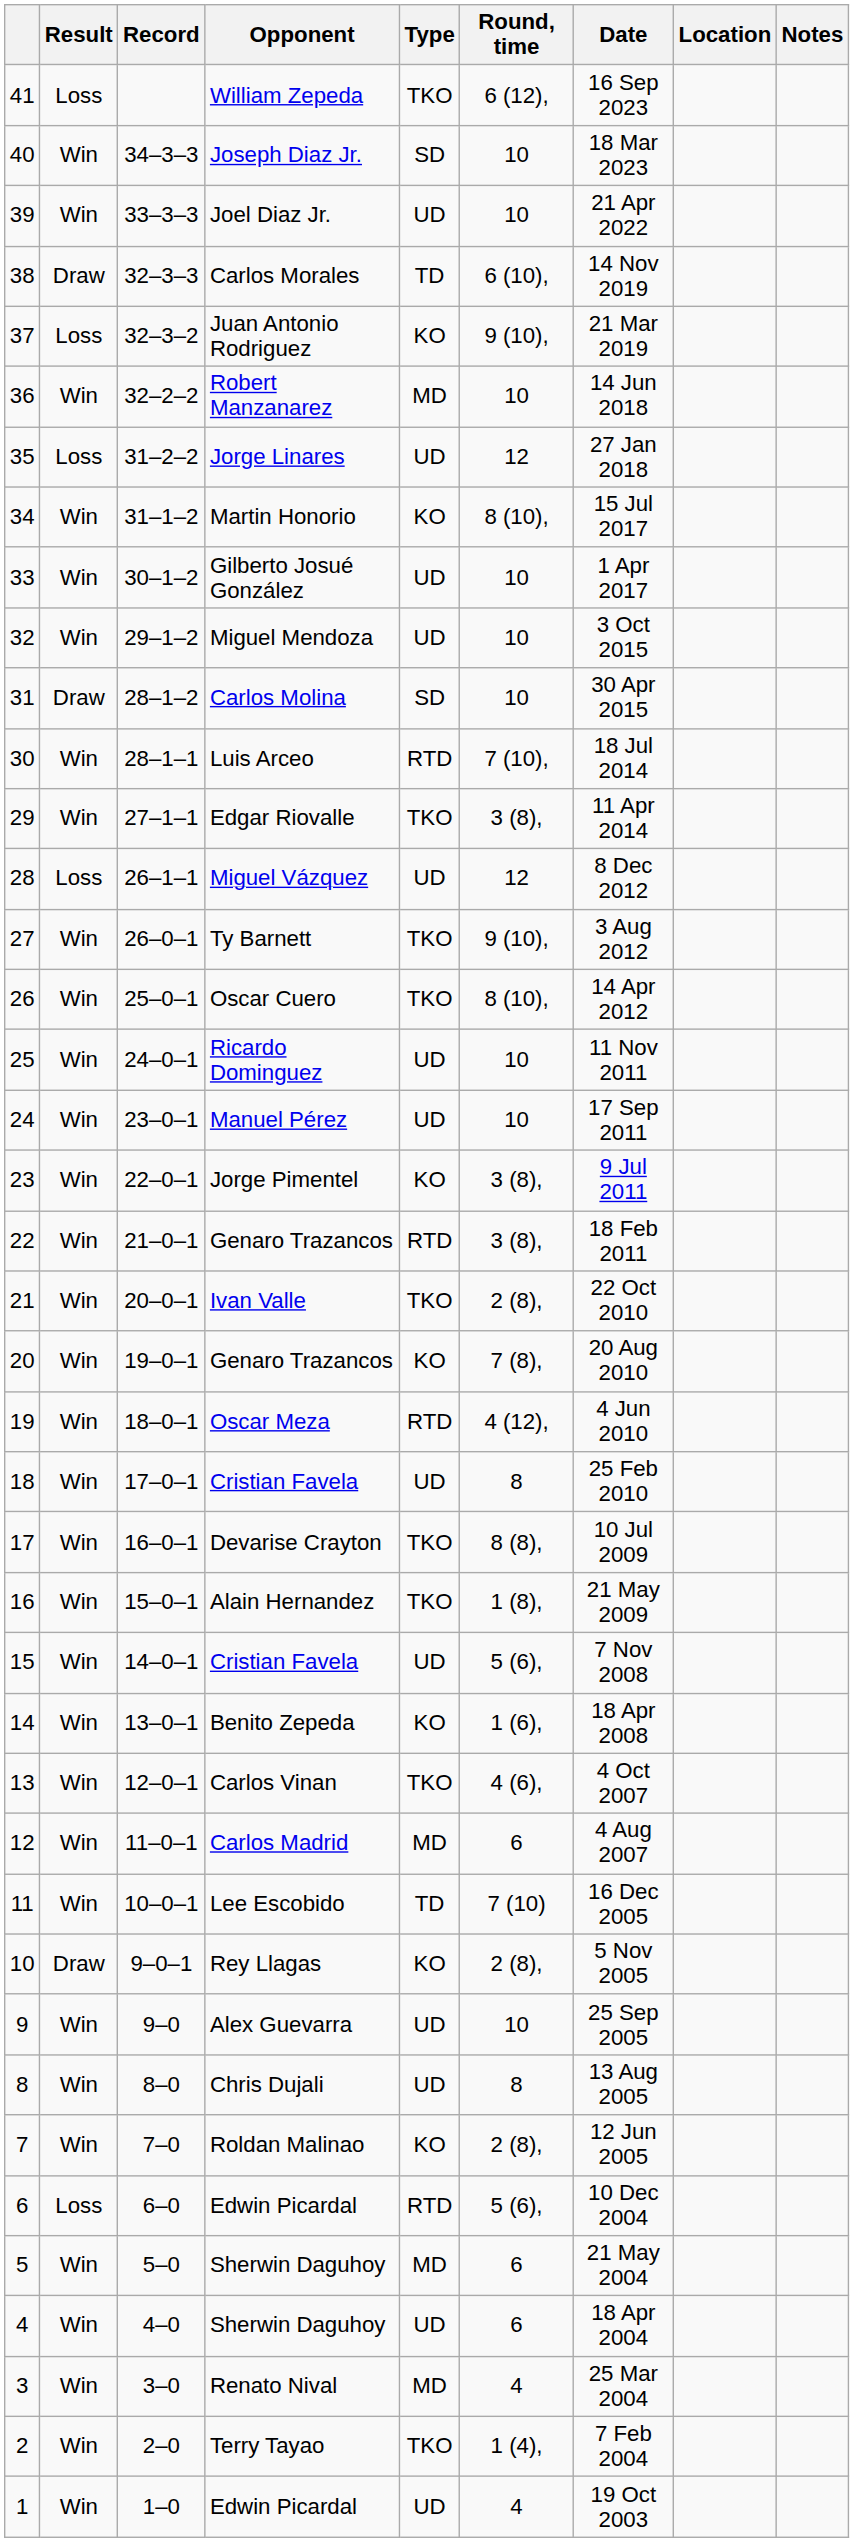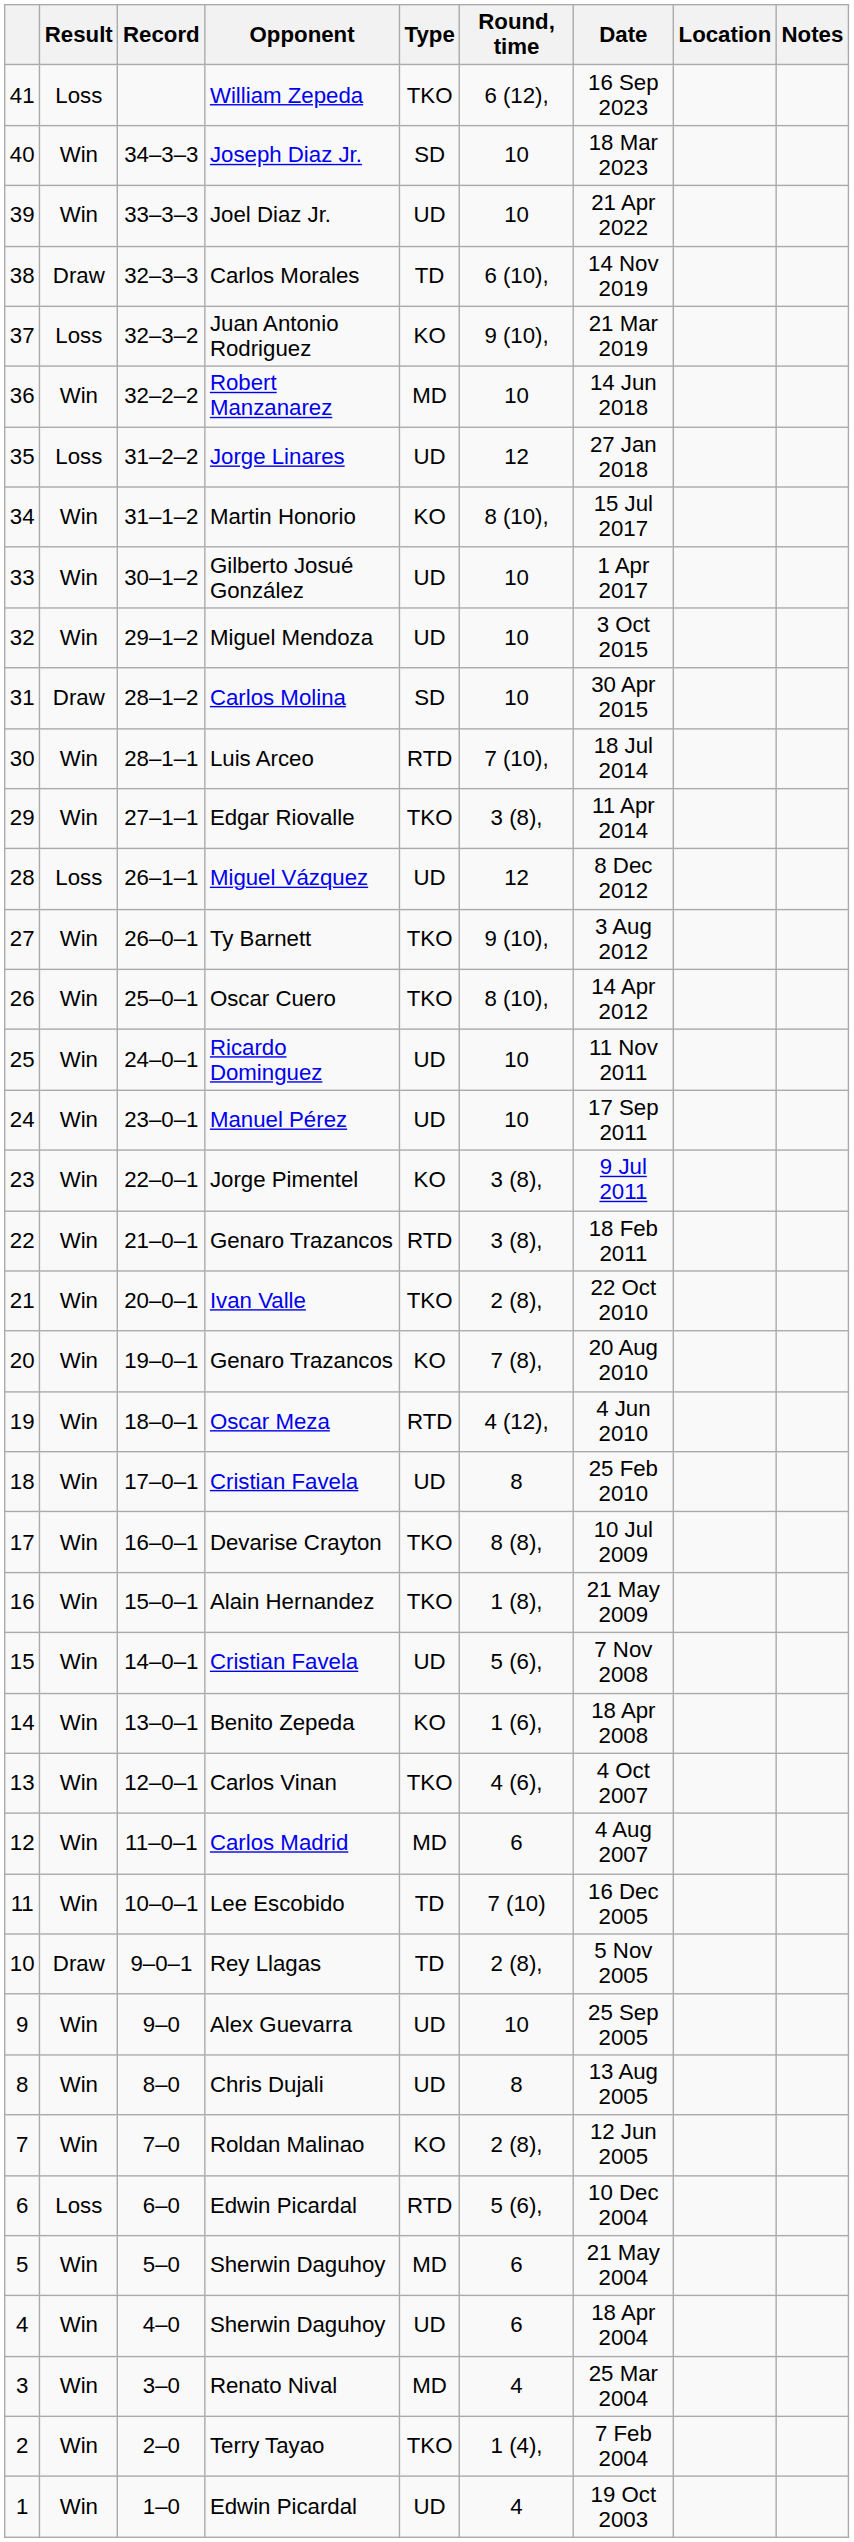 <table class="wikitable" style="text-align:center">
 <tr>
 <th></th>
 <th>Result</th>
 <th>Record</th>
 <th>Opponent</th>
 <th>Type</th>
 <th>Round, time</th>
 <th>Date</th>
 <th>Location</th>
 <th>Notes</th>
 </tr>
 <tr>
 <td>41</td>
 <td>Loss</td>
 <td></td>
 <td align=left><a href='#'>William Zepeda</a></td>
 <td>TKO</td>
 <td>6 (12), </td>
 <td>16 Sep 2023</td>
 <td align=left></td>
 <td align=left></td>
 </tr>
 <tr>
 <td>40</td>
 <td>Win</td>
 <td>34–3–3</td>
 <td align=left><a href='#'>Joseph Diaz Jr.</a></td>
 <td>SD</td>
 <td>10</td>
 <td>18 Mar 2023</td>
 <td align=left></td>
 <td></td>
 </tr>
 <tr>
 <td>39</td>
 <td>Win</td>
 <td>33–3–3</td>
 <td align=left>Joel Diaz Jr.</td>
 <td>UD</td>
 <td>10</td>
 <td>21 Apr 2022</td>
 <td align=left></td>
 <td></td>
 </tr>
 <tr>
 <td>38</td>
 <td>Draw</td>
 <td>32–3–3</td>
 <td align=left>Carlos Morales</td>
 <td>TD</td>
 <td>6 (10), </td>
 <td>14 Nov 2019</td>
 <td align=left></td>
 <td></td>
 </tr>
 <tr>
 <td>37</td>
 <td>Loss</td>
 <td>32–3–2</td>
 <td align=left>Juan Antonio Rodriguez</td>
 <td>KO</td>
 <td>9 (10), </td>
 <td>21 Mar 2019</td>
 <td align=left></td>
 <td></td>
 </tr>
 <tr>
 <td>36</td>
 <td>Win</td>
 <td>32–2–2</td>
 <td align=left><a href='#'>Robert Manzanarez</a></td>
 <td>MD</td>
 <td>10</td>
 <td>14 Jun 2018</td>
 <td align=left></td>
 <td align=left></td>
 </tr>
 <tr>
 <td>35</td>
 <td>Loss</td>
 <td>31–2–2</td>
 <td align=left><a href='#'>Jorge Linares</a></td>
 <td>UD</td>
 <td>12</td>
 <td>27 Jan 2018</td>
 <td align=left></td>
 <td align=left></td>
 </tr>
 <tr>
 <td>34</td>
 <td>Win</td>
 <td>31–1–2</td>
 <td align=left>Martin Honorio</td>
 <td>KO</td>
 <td>8 (10), </td>
 <td>15 Jul 2017</td>
 <td align=left></td>
 <td></td>
 </tr>
 <tr>
 <td>33</td>
 <td>Win</td>
 <td>30–1–2</td>
 <td align=left>Gilberto Josué González</td>
 <td>UD</td>
 <td>10</td>
 <td>1 Apr 2017</td>
 <td align=left></td>
 <td></td>
 </tr>
 <tr>
 <td>32</td>
 <td>Win</td>
 <td>29–1–2</td>
 <td align=left>Miguel Mendoza</td>
 <td>UD</td>
 <td>10</td>
 <td>3 Oct 2015</td>
 <td align=left></td>
 <td></td>
 </tr>
 <tr>
 <td>31</td>
 <td>Draw</td>
 <td>28–1–2</td>
 <td align=left><a href='#'>Carlos Molina</a></td>
 <td>SD</td>
 <td>10</td>
 <td>30 Apr 2015</td>
 <td align=left></td>
 <td></td>
 </tr>
 <tr>
 <td>30</td>
 <td>Win</td>
 <td>28–1–1</td>
 <td align=left>Luis Arceo</td>
 <td>RTD</td>
 <td>7 (10), </td>
 <td>18 Jul 2014</td>
 <td align=left></td>
 <td></td>
 </tr>
 <tr>
 <td>29</td>
 <td>Win</td>
 <td>27–1–1</td>
 <td align=left>Edgar Riovalle</td>
 <td>TKO</td>
 <td>3 (8), </td>
 <td>11 Apr 2014</td>
 <td align=left></td>
 <td></td>
 </tr>
 <tr>
 <td>28</td>
 <td>Loss</td>
 <td>26–1–1</td>
 <td align=left><a href='#'>Miguel Vázquez</a></td>
 <td>UD</td>
 <td>12</td>
 <td>8 Dec 2012</td>
 <td align=left></td>
 <td align=left></td>
 </tr>
 <tr>
 <td>27</td>
 <td>Win</td>
 <td>26–0–1</td>
 <td align=left>Ty Barnett</td>
 <td>TKO</td>
 <td>9 (10), </td>
 <td>3 Aug 2012</td>
 <td align=left></td>
 <td></td>
 </tr>
 <tr>
 <td>26</td>
 <td>Win</td>
 <td>25–0–1</td>
 <td align=left>Oscar Cuero</td>
 <td>TKO</td>
 <td>8 (10), </td>
 <td>14 Apr 2012</td>
 <td align=left></td>
 <td></td>
 </tr>
 <tr>
 <td>25</td>
 <td>Win</td>
 <td>24–0–1</td>
 <td align=left><a href='#'>Ricardo Dominguez</a></td>
 <td>UD</td>
 <td>10</td>
 <td>11 Nov 2011</td>
 <td align=left></td>
 <td></td>
 </tr>
 <tr>
 <td>24</td>
 <td>Win</td>
 <td>23–0–1</td>
 <td align=left><a href='#'>Manuel Pérez</a></td>
 <td>UD</td>
 <td>10</td>
 <td>17 Sep 2011</td>
 <td align=left></td>
 <td></td>
 </tr>
 <tr>
 <td>23</td>
 <td>Win</td>
 <td>22–0–1</td>
 <td align=left>Jorge Pimentel</td>
 <td>KO</td>
 <td>3 (8), </td>
 <td><a href='#'>9 Jul 2011</a></td>
 <td align=left></td>
 <td></td>
 </tr>
 <tr>
 <td>22</td>
 <td>Win</td>
 <td>21–0–1</td>
 <td align=left>Genaro Trazancos</td>
 <td>RTD</td>
 <td>3 (8), </td>
 <td>18 Feb 2011</td>
 <td align=left></td>
 <td></td>
 </tr>
 <tr>
 <td>21</td>
 <td>Win</td>
 <td>20–0–1</td>
 <td align=left><a href='#'>Ivan Valle</a></td>
 <td>TKO</td>
 <td>2 (8), </td>
 <td>22 Oct 2010</td>
 <td align=left></td>
 <td></td>
 </tr>
 <tr>
 <td>20</td>
 <td>Win</td>
 <td>19–0–1</td>
 <td align=left>Genaro Trazancos</td>
 <td>KO</td>
 <td>7 (8), </td>
 <td>20 Aug 2010</td>
 <td align=left></td>
 <td></td>
 </tr>
 <tr>
 <td>19</td>
 <td>Win</td>
 <td>18–0–1</td>
 <td align=left><a href='#'>Oscar Meza</a></td>
 <td>RTD</td>
 <td>4 (12), </td>
 <td>4 Jun 2010</td>
 <td align=left></td>
 <td align=left></td>
 </tr>
 <tr>
 <td>18</td>
 <td>Win</td>
 <td>17–0–1</td>
 <td align=left><a href='#'>Cristian Favela</a></td>
 <td>UD</td>
 <td>8</td>
 <td>25 Feb 2010</td>
 <td align=left></td>
 <td></td>
 </tr>
 <tr>
 <td>17</td>
 <td>Win</td>
 <td>16–0–1</td>
 <td align=left>Devarise Crayton</td>
 <td>TKO</td>
 <td>8 (8), </td>
 <td>10 Jul 2009</td>
 <td align=left></td>
 <td></td>
 </tr>
 <tr>
 <td>16</td>
 <td>Win</td>
 <td>15–0–1</td>
 <td align=left>Alain Hernandez</td>
 <td>TKO</td>
 <td>1 (8), </td>
 <td>21 May 2009</td>
 <td align=left></td>
 <td></td>
 </tr>
 <tr>
 <td>15</td>
 <td>Win</td>
 <td>14–0–1</td>
 <td align=left><a href='#'>Cristian Favela</a></td>
 <td>UD</td>
 <td>5 (6), </td>
 <td>7 Nov 2008</td>
 <td align=left></td>
 <td></td>
 </tr>
 <tr>
 <td>14</td>
 <td>Win</td>
 <td>13–0–1</td>
 <td align=left>Benito Zepeda</td>
 <td>KO</td>
 <td>1 (6), </td>
 <td>18 Apr 2008</td>
 <td align=left></td>
 <td></td>
 </tr>
 <tr>
 <td>13</td>
 <td>Win</td>
 <td>12–0–1</td>
 <td align=left>Carlos Vinan</td>
 <td>TKO</td>
 <td>4 (6), </td>
 <td>4 Oct 2007</td>
 <td align=left></td>
 <td></td>
 </tr>
 <tr>
 <td>12</td>
 <td>Win</td>
 <td>11–0–1</td>
 <td align=left><a href='#'>Carlos Madrid</a></td>
 <td>MD</td>
 <td>6</td>
 <td>4 Aug 2007</td>
 <td align=left></td>
 <td></td>
 </tr>
 <tr>
 <td>11</td>
 <td>Win</td>
 <td>10–0–1</td>
 <td align=left>Lee Escobido</td>
 <td>TD</td>
 <td>7 (10)</td>
 <td>16 Dec 2005</td>
 <td align=left></td>
 <td></td>
 </tr>
 <tr>
 <td>10</td>
 <td>Draw</td>
 <td>9–0–1</td>
 <td align=left>Rey Llagas</td>
-<td>KO</td>
+<td>TD</td>
 <td>2 (8), </td>
 <td>5 Nov 2005</td>
 <td align=left></td>
 <td align=left></td>
 </tr>
 <tr>
 <td>9</td>
 <td>Win</td>
 <td>9–0</td>
 <td align=left>Alex Guevarra</td>
 <td>UD</td>
 <td>10</td>
 <td>25 Sep 2005</td>
 <td align=left></td>
 <td></td>
 </tr>
 <tr>
 <td>8</td>
 <td>Win</td>
 <td>8–0</td>
 <td align=left>Chris Dujali</td>
 <td>UD</td>
 <td>8</td>
 <td>13 Aug 2005</td>
 <td align=left></td>
 <td></td>
 </tr>
 <tr>
 <td>7</td>
 <td>Win</td>
 <td>7–0</td>
 <td align=left>Roldan Malinao</td>
 <td>KO</td>
 <td>2 (8), </td>
 <td>12 Jun 2005</td>
 <td align=left></td>
 <td></td>
 </tr>
 <tr>
 <td>6</td>
 <td>Loss</td>
 <td>6–0</td>
 <td align=left>Edwin Picardal</td>
 <td>RTD</td>
 <td>5 (6), </td>
 <td>10 Dec 2004</td>
 <td align=left></td>
 <td></td>
 </tr>
 <tr>
 <td>5</td>
 <td>Win</td>
 <td>5–0</td>
 <td align=left>Sherwin Daguhoy</td>
 <td>MD</td>
 <td>6</td>
 <td>21 May 2004</td>
 <td align=left></td>
 <td></td>
 </tr>
 <tr>
 <td>4</td>
 <td>Win</td>
 <td>4–0</td>
 <td align=left>Sherwin Daguhoy</td>
 <td>UD</td>
 <td>6</td>
 <td>18 Apr 2004</td>
 <td align=left></td>
 <td></td>
 </tr>
 <tr>
 <td>3</td>
 <td>Win</td>
 <td>3–0</td>
 <td align=left>Renato Nival</td>
 <td>MD</td>
 <td>4</td>
 <td>25 Mar 2004</td>
 <td align=left></td>
 <td></td>
 </tr>
 <tr>
 <td>2</td>
 <td>Win</td>
 <td>2–0</td>
 <td align=left>Terry Tayao</td>
 <td>TKO</td>
 <td>1 (4), </td>
 <td>7 Feb 2004</td>
 <td align=left></td>
 <td></td>
 </tr>
 <tr>
 <td>1</td>
 <td>Win</td>
 <td>1–0</td>
 <td align=left>Edwin Picardal</td>
 <td>UD</td>
 <td>4</td>
 <td>19 Oct 2003</td>
 <td align=left></td>
 <td></td>
 </tr>
 </table>
